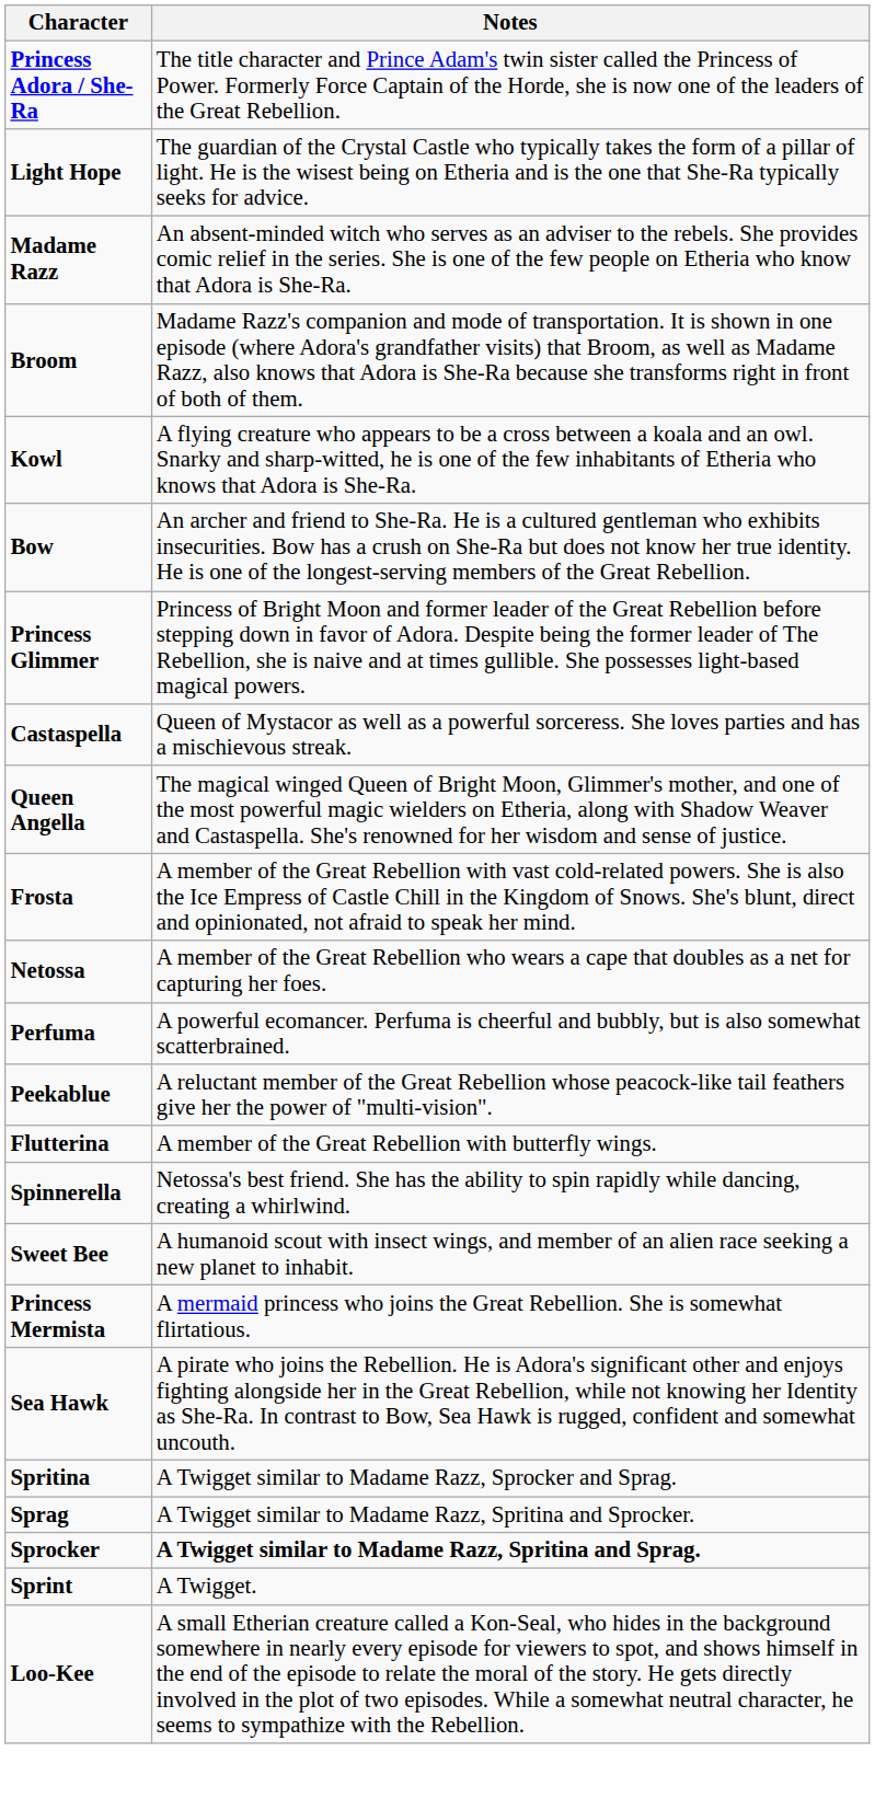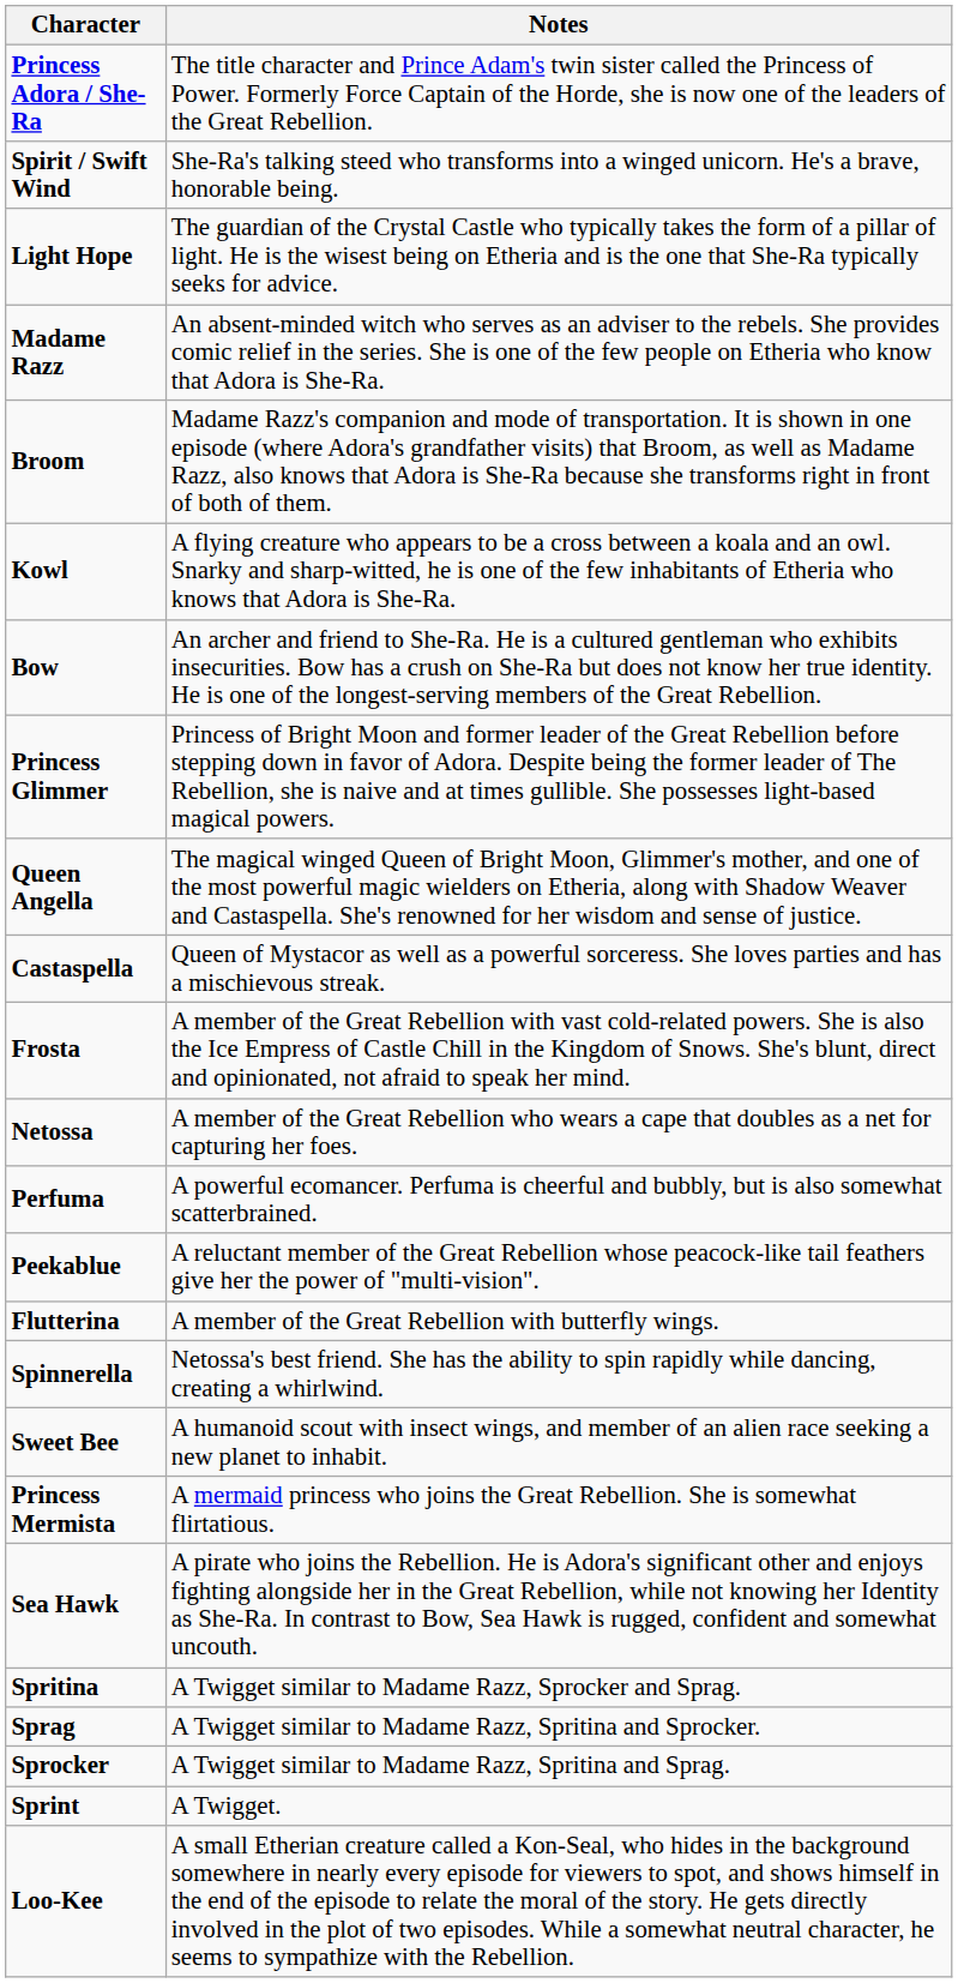 <table class="wikitable sortable ">
 <tr>
 <th>Character</th>
 <th>Notes</th>
 </tr>
 <tr>
 <td><strong><a href='#'>Princess Adora / She-Ra</a></strong></td>
 <td>The title character and <a href='#'>Prince Adam's</a> twin sister called the Princess of Power. Formerly Force Captain of the Horde, she is now one of the leaders of the Great Rebellion.</td>
+</tr>
+<tr>
+<td><strong>Spirit / Swift Wind</strong></td>
+<td>She-Ra's talking steed who transforms into a winged unicorn. He's a brave, honorable being.</td>
 </tr>
 <tr>
 <td><strong>Light Hope</strong></td>
 <td>The guardian of the Crystal Castle who typically takes the form of a pillar of light. He is the wisest being on Etheria and is the one that She-Ra typically seeks for advice.</td>
 </tr>
 <tr>
 <td><strong>Madame Razz</strong></td>
 <td>An absent-minded witch who serves as an adviser to the rebels. She provides comic relief in the series. She is one of the few people on Etheria who know that Adora is She-Ra.</td>
 </tr>
 <tr>
 <td><strong>Broom</strong></td>
 <td>Madame Razz's companion and mode of transportation.  It is shown in one episode (where Adora's grandfather visits) that Broom, as well as Madame Razz, also knows that Adora is She-Ra because she transforms right in front of both of them.</td>
 </tr>
 <tr>
 <td><strong>Kowl</strong></td>
 <td>A flying creature who appears to be a cross between a koala and an owl. Snarky and sharp-witted, he is one of the few inhabitants of Etheria who knows that Adora is She-Ra.</td>
 </tr>
 <tr>
 <td><strong>Bow</strong></td>
 <td>An archer and friend to She-Ra. He is a cultured gentleman who exhibits insecurities. Bow has a crush on She-Ra but does not know her true identity. He is one of the longest-serving members of the Great Rebellion.</td>
 </tr>
 <tr>
 <td><strong>Princess Glimmer</strong></td>
 <td>Princess of Bright Moon and former leader of the Great Rebellion before stepping down in favor of Adora. Despite being the former leader of The Rebellion, she is naive and at times gullible. She possesses light-based magical powers.</td>
 </tr>
 <tr>
+<td><strong>Queen Angella</strong></td>
+<td>The magical winged Queen of Bright Moon, Glimmer's mother, and one of the most powerful magic wielders on Etheria, along with Shadow Weaver and Castaspella. She's renowned for her wisdom and sense of justice.</td>
+</tr>
+<tr>
 <td><strong>Castaspella</strong></td>
 <td>Queen of Mystacor as well as a powerful sorceress. She loves parties and has a mischievous streak.</td>
-</tr>
-<tr>
-<td><strong>Queen Angella</strong></td>
-<td>The magical winged Queen of Bright Moon, Glimmer's mother, and one of the most powerful magic wielders on Etheria, along with Shadow Weaver and Castaspella. She's renowned for her wisdom and sense of justice.</td>
 </tr>
 <tr>
 <td><strong>Frosta</strong></td>
 <td>A member of the Great Rebellion with vast cold-related powers. She is also the Ice Empress of Castle Chill in the Kingdom of Snows. She's blunt, direct and opinionated, not afraid to speak her mind.</td>
 </tr>
 <tr>
 <td><strong>Netossa</strong></td>
 <td>A member of the Great Rebellion who wears a cape that doubles as a net for capturing her foes.</td>
 </tr>
 <tr>
 <td><strong>Perfuma</strong></td>
 <td>A powerful ecomancer. Perfuma is cheerful and bubbly, but is also somewhat scatterbrained.</td>
 </tr>
 <tr>
 <td><strong>Peekablue</strong></td>
 <td>A reluctant member of the Great Rebellion whose peacock-like tail feathers give her the power of "multi-vision".</td>
 </tr>
 <tr>
 <td><strong>Flutterina</strong></td>
 <td>A member of the Great Rebellion with butterfly wings.</td>
 </tr>
 <tr>
 <td><strong>Spinnerella</strong></td>
 <td>Netossa's best friend. She has the ability to spin rapidly while dancing, creating a whirlwind.</td>
 </tr>
 <tr>
 <td><strong>Sweet Bee</strong></td>
 <td>A humanoid scout with insect wings, and member of an alien race seeking a new planet to inhabit.</td>
 </tr>
 <tr>
 <td><strong>Princess Mermista</strong></td>
 <td>A <a href='#'>mermaid</a> princess who joins the Great Rebellion. She is somewhat flirtatious.</td>
 </tr>
 <tr>
 <td><strong>Sea Hawk</strong></td>
 <td>A pirate who joins the Rebellion. He is Adora's significant other and enjoys fighting alongside her in the Great Rebellion, while not knowing her Identity as She-Ra. In contrast to Bow, Sea Hawk is rugged, confident and somewhat uncouth.</td>
 </tr>
 <tr>
 <td><strong>Spritina</strong></td>
 <td>A Twigget similar to Madame Razz, Sprocker and Sprag.</td>
 </tr>
 <tr>
 <td><strong>Sprag</strong></td>
 <td>A Twigget similar to Madame Razz, Spritina and Sprocker.</td>
 </tr>
 <tr>
 <td><strong>Sprocker</strong></td>
-<td><strong>A Twigget similar to Madame Razz, Spritina and Sprag.</strong></td>
+<td>A Twigget similar to Madame Razz, Spritina and Sprag.</td>
 </tr>
 <tr>
 <td><strong>Sprint</strong></td>
 <td>A Twigget.</td>
 </tr>
 <tr>
 <td><strong>Loo-Kee</strong></td>
 <td>A small Etherian creature called a Kon-Seal, who hides in the background somewhere in nearly every episode for viewers to spot, and shows himself in the end of the episode to relate the moral of the story. He gets directly involved in the plot of two episodes. While a somewhat neutral character, he seems to sympathize with the Rebellion.</td>
 </tr>
 </table>
